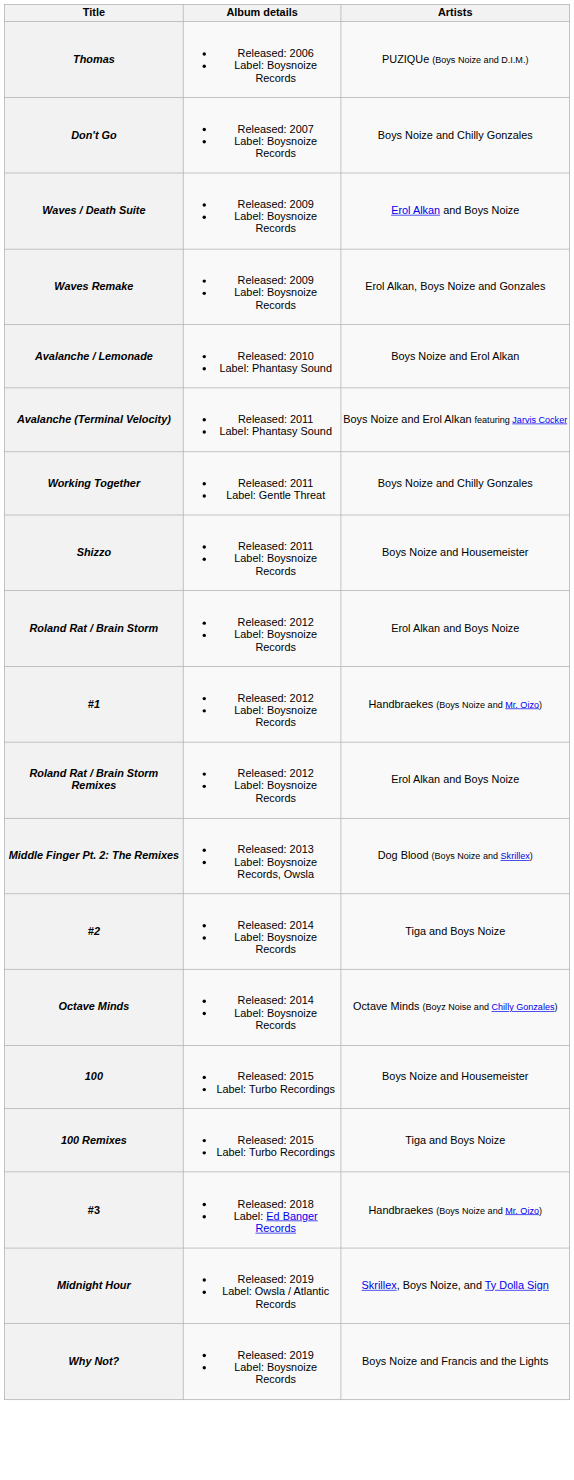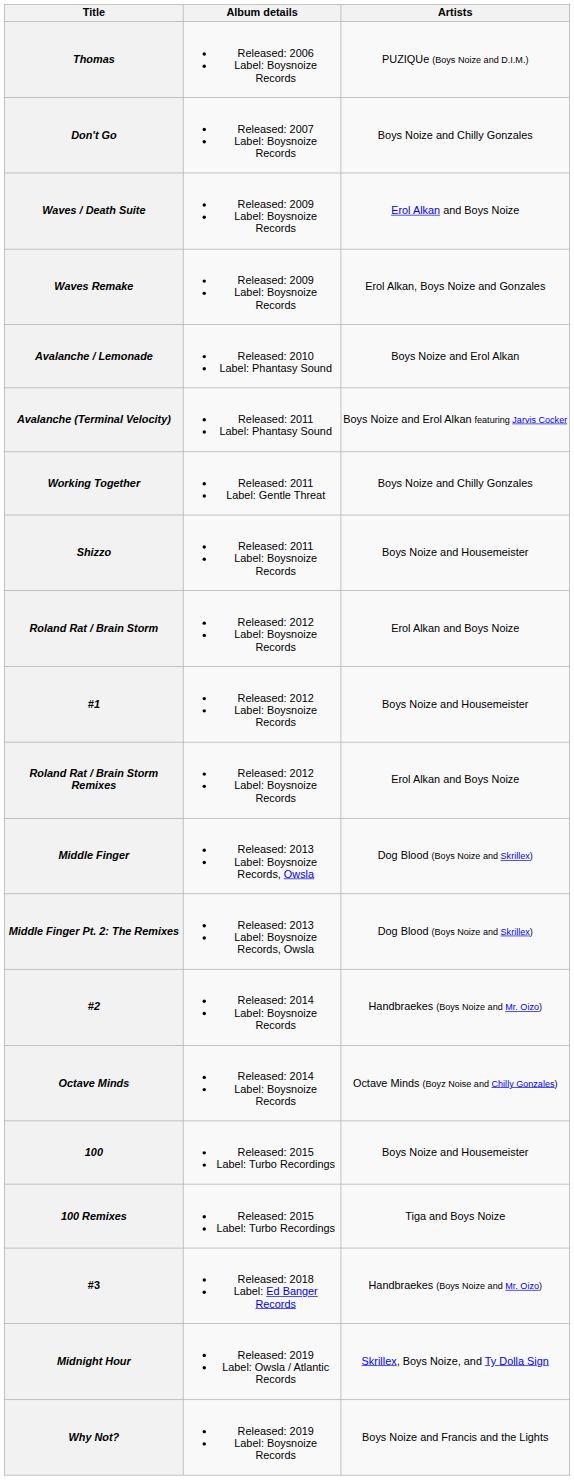 <table class="wikitable plainrowheaders" style="text-align:center;">
 <tr>
 <th scope="col" style="width:16em;">Title</th>
 <th scope="col" style="width:14em;">Album details</th>
 <th scope="col">Artists</th>
 </tr>
 <tr>
 <th scope="row"><em>Thomas</em></th>
 <td><br><ul><li>Released: 2006</li><li>Label: Boysnoize Records</li></ul></td>
 <td>PUZIQUe <small>(Boys Noize and D.I.M.)</small></td>
 </tr>
 <tr>
 <th scope="row"><em>Don't Go</em></th>
 <td><br><ul><li>Released: 2007</li><li>Label: Boysnoize Records</li></ul></td>
 <td>Boys Noize and Chilly Gonzales</td>
 </tr>
 <tr>
 <th scope="row"><em>Waves / Death Suite</em></th>
 <td><br><ul><li>Released: 2009</li><li>Label: Boysnoize Records</li></ul></td>
 <td><a href='#'>Erol Alkan</a> and Boys Noize</td>
 </tr>
 <tr>
 <th scope="row"><em>Waves Remake</em></th>
 <td><br><ul><li>Released: 2009</li><li>Label: Boysnoize Records</li></ul></td>
 <td>Erol Alkan, Boys Noize and Gonzales</td>
 </tr>
 <tr>
 <th scope="row"><em>Avalanche / Lemonade</em></th>
 <td><br><ul><li>Released: 2010</li><li>Label: Phantasy Sound</li></ul></td>
 <td>Boys Noize and Erol Alkan</td>
 </tr>
 <tr>
 <th scope="row"><em>Avalanche (Terminal Velocity)</em></th>
 <td><br><ul><li>Released: 2011</li><li>Label: Phantasy Sound</li></ul></td>
 <td>Boys Noize and Erol Alkan <small>featuring <a href='#'>Jarvis Cocker</a></small></td>
 </tr>
 <tr>
 <th scope="row"><em>Working Together</em></th>
 <td><br><ul><li>Released: 2011</li><li>Label: Gentle Threat</li></ul></td>
 <td>Boys Noize and Chilly Gonzales</td>
 </tr>
 <tr>
 <th scope="row"><em>Shizzo</em></th>
 <td><br><ul><li>Released: 2011</li><li>Label: Boysnoize Records</li></ul></td>
 <td>Boys Noize and Housemeister</td>
 </tr>
 <tr>
 <th scope="row"><em>Roland Rat / Brain Storm</em></th>
 <td><br><ul><li>Released: 2012</li><li>Label: Boysnoize Records</li></ul></td>
 <td>Erol Alkan and Boys Noize</td>
 </tr>
 <tr>
 <th scope="row"><em>#1</em></th>
 <td><br><ul><li>Released: 2012</li><li>Label: Boysnoize Records</li></ul></td>
-<td>Handbraekes <small>(Boys Noize and <a href='#'>Mr. Oizo</a>)</small></td>
+<td>Boys Noize and Housemeister</td>
 </tr>
 <tr>
 <th scope="row"><em>Roland Rat / Brain Storm Remixes</em></th>
 <td><br><ul><li>Released: 2012</li><li>Label: Boysnoize Records</li></ul></td>
 <td>Erol Alkan and Boys Noize</td>
+</tr>
+<tr>
+<th scope="row"><em>Middle Finger</em></th>
+<td><br><ul><li>Released: 2013</li><li>Label: Boysnoize Records, <a href='#'>Owsla</a></li></ul></td>
+<td>Dog Blood <small>(Boys Noize and <a href='#'>Skrillex</a>)</small></td>
 </tr>
 <tr>
 <th scope="row"><em>Middle Finger Pt. 2: The Remixes</em></th>
 <td><br><ul><li>Released: 2013</li><li>Label: Boysnoize Records, Owsla</li></ul></td>
 <td>Dog Blood <small>(Boys Noize and <a href='#'>Skrillex</a>)</small></td>
 </tr>
 <tr>
 <th scope="row"><em>#2</em></th>
 <td><br><ul><li>Released: 2014</li><li>Label: Boysnoize Records</li></ul></td>
-<td>Tiga and Boys Noize</td>
+<td>Handbraekes <small>(Boys Noize and <a href='#'>Mr. Oizo</a>)</small></td>
 </tr>
 <tr>
 <th scope="row"><em>Octave Minds</em></th>
 <td><br><ul><li>Released: 2014</li><li>Label: Boysnoize Records</li></ul></td>
 <td>Octave Minds <small>(Boyz Noise and <a href='#'>Chilly Gonzales</a>)</small></td>
 </tr>
 <tr>
 <th scope="row"><em>100</em></th>
 <td><br><ul><li>Released: 2015</li><li>Label: Turbo Recordings</li></ul></td>
 <td>Boys Noize and Housemeister</td>
 </tr>
 <tr>
 <th scope="row"><em>100 Remixes</em></th>
 <td><br><ul><li>Released: 2015</li><li>Label: Turbo Recordings</li></ul></td>
 <td>Tiga and Boys Noize</td>
 </tr>
 <tr>
 <th scope="row">#3</th>
 <td><br><ul><li>Released: 2018</li><li>Label: <a href='#'>Ed Banger Records</a></li></ul></td>
 <td>Handbraekes <small>(Boys Noize and <a href='#'>Mr. Oizo</a>)</small></td>
 </tr>
 <tr>
 <th scope="row"><em>Midnight Hour</em></th>
 <td><br><ul><li>Released: 2019</li><li>Label: Owsla / Atlantic Records</li></ul></td>
 <td><a href='#'>Skrillex</a>, Boys Noize, and <a href='#'>Ty Dolla Sign</a></td>
 </tr>
 <tr>
 <th scope="row"><em>Why Not?</em></th>
 <td><br><ul><li>Released: 2019</li><li>Label: Boysnoize Records</li></ul></td>
 <td>Boys Noize and Francis and the Lights</td>
 </tr>
 </table>
